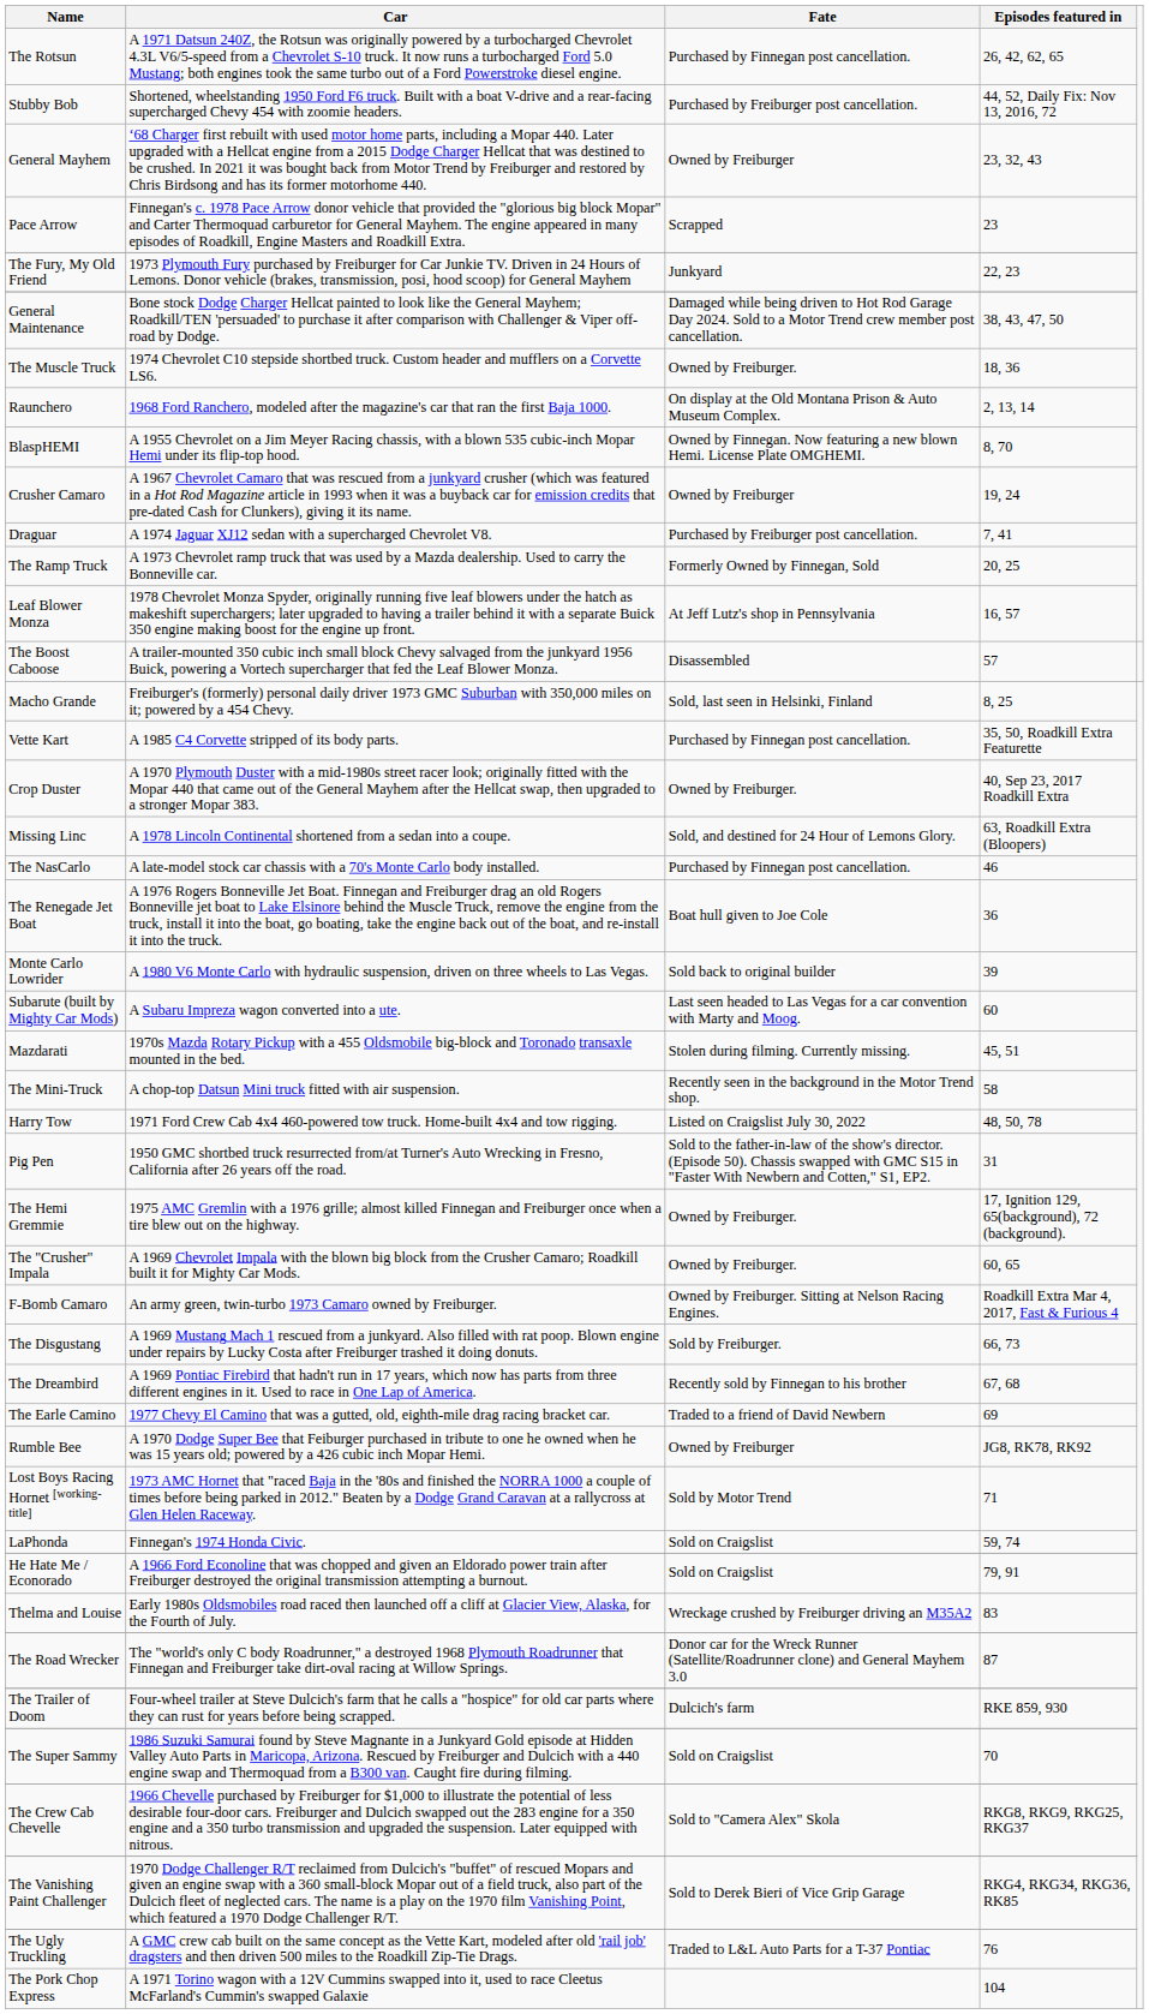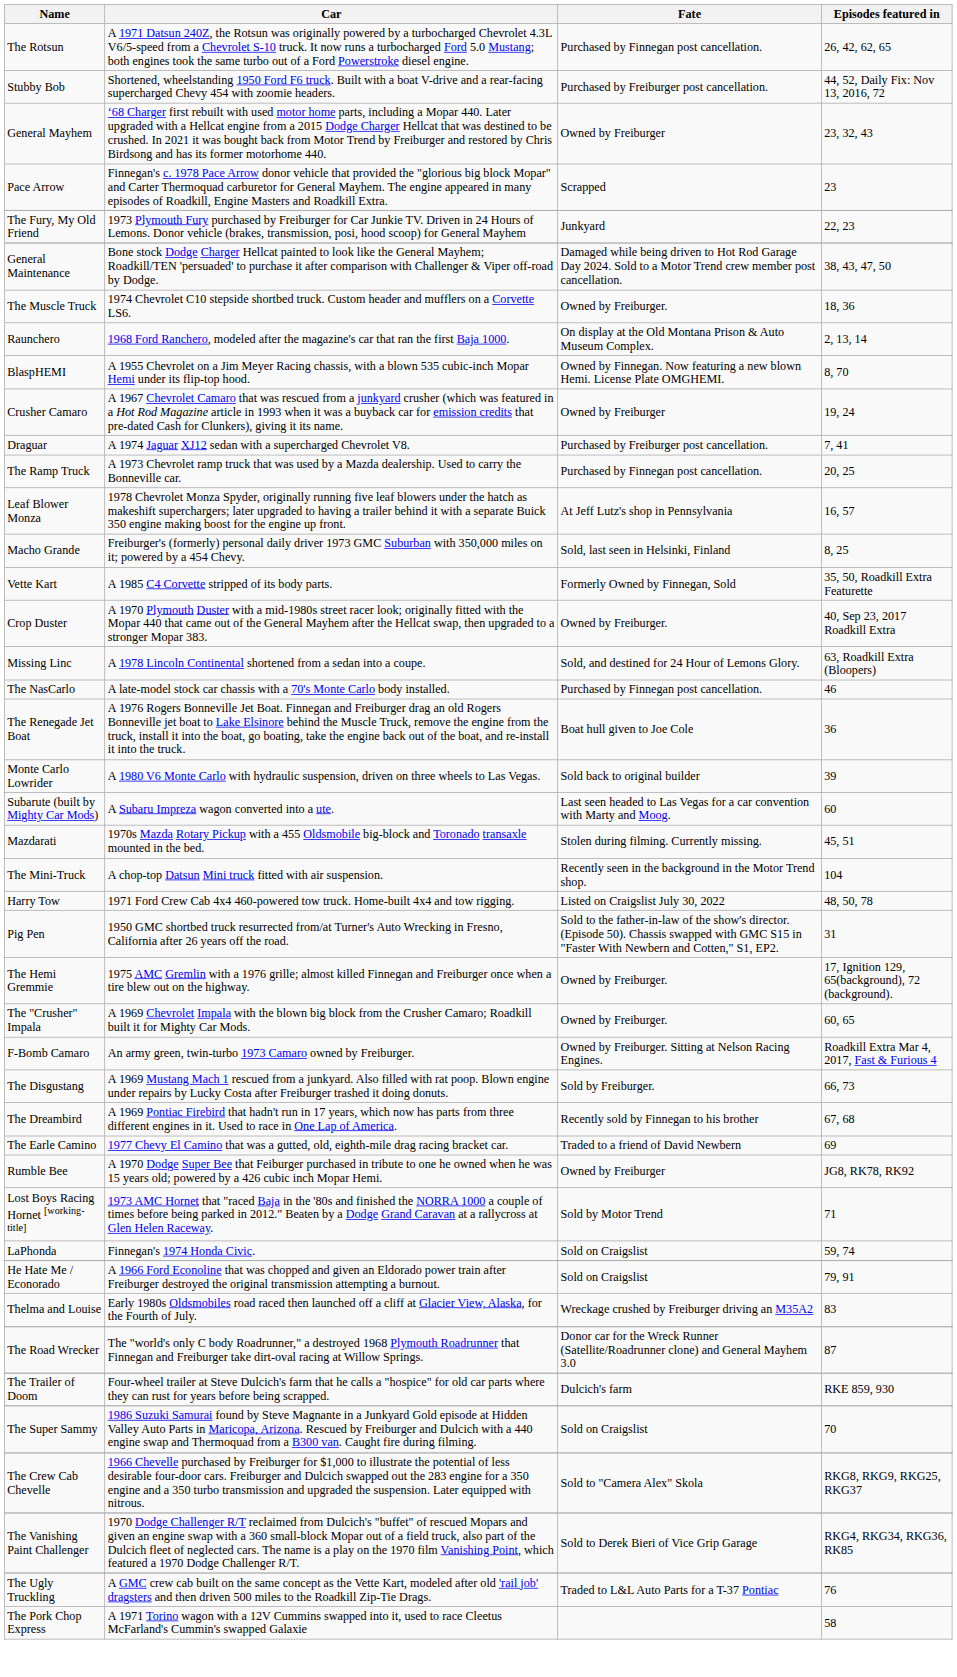 <table class="wikitable sortable mw-collapsible">
 <tr>
 <th>Name</th>
 <th>Car</th>
 <th>Fate</th>
 <th>Episodes featured in</th>
 </tr>
 <tr>
 <td>The Rotsun</td>
 <td>A <a href='#'>1971 Datsun 240Z</a>, the Rotsun was originally powered by a turbocharged Chevrolet 4.3L V6/5-speed from a <a href='#'>Chevrolet S-10</a> truck. It now runs a turbocharged <a href='#'>Ford</a> 5.0 <a href='#'>Mustang</a>; both engines took the same turbo out of a Ford <a href='#'>Powerstroke</a> diesel engine.</td>
 <td>Purchased by Finnegan post cancellation.</td>
 <td>26, 42, 62, 65</td>
 </tr>
 <tr>
 <td>Stubby Bob</td>
 <td>Shortened, wheelstanding <a href='#'>1950 Ford F6 truck</a>. Built with a boat V-drive and a rear-facing supercharged Chevy 454 with zoomie headers.</td>
 <td>Purchased by Freiburger post cancellation. </td>
 <td>44, 52, Daily Fix: Nov 13, 2016, 72</td>
 </tr>
 <tr>
 <td>General Mayhem</td>
 <td><a href='#'>‘68 Charger</a> first rebuilt with used <a href='#'>motor home</a> parts, including a Mopar 440. Later upgraded with a Hellcat engine from a 2015 <a href='#'>Dodge Charger</a> Hellcat that was destined to be crushed. In 2021 it was bought back from Motor Trend by Freiburger and restored by Chris Birdsong and has its former motorhome 440.</td>
 <td>Owned by Freiburger</td>
 <td>23, 32, 43</td>
 </tr>
 <tr>
 <td>Pace Arrow</td>
 <td>Finnegan's <a href='#'>c. 1978 Pace Arrow</a> donor vehicle that provided the "glorious big block Mopar" and Carter Thermoquad carburetor for General Mayhem. The engine appeared in many episodes of Roadkill, Engine Masters and Roadkill Extra.</td>
 <td>Scrapped</td>
 <td>23</td>
 </tr>
 <tr>
 </tr>
 <tr>
 <td>The Fury, My Old Friend</td>
 <td>1973 <a href='#'>Plymouth Fury</a> purchased by Freiburger for Car Junkie TV. Driven in 24 Hours of Lemons. Donor vehicle (brakes, transmission, posi, hood scoop) for General Mayhem</td>
 <td>Junkyard</td>
 <td>22, 23</td>
 </tr>
 <tr>
 </tr>
 <tr>
 <td>General Maintenance</td>
 <td>Bone stock <a href='#'>Dodge</a> <a href='#'>Charger</a> Hellcat painted to look like the General Mayhem; Roadkill/TEN 'persuaded' to purchase it after comparison with Challenger & Viper off-road by Dodge.</td>
 <td>Damaged while being driven to Hot Rod Garage Day 2024.  Sold to a Motor Trend crew member post cancellation.</td>
 <td>38, 43, 47, 50</td>
 </tr>
 <tr>
 <td>The Muscle Truck</td>
 <td>1974 Chevrolet C10 stepside shortbed truck. Custom header and mufflers on a <a href='#'>Corvette</a> LS6.</td>
 <td>Owned by Freiburger.</td>
 <td>18, 36</td>
 </tr>
 <tr>
 <td>Raunchero</td>
 <td><a href='#'>1968 Ford Ranchero</a>, modeled after the magazine's car that ran the first <a href='#'>Baja 1000</a>.</td>
 <td>On display at the Old Montana Prison & Auto Museum Complex.</td>
 <td>2, 13, 14</td>
 </tr>
 <tr>
 <td>BlaspHEMI</td>
 <td>A 1955 Chevrolet on a Jim Meyer Racing chassis, with a blown 535 cubic-inch Mopar <a href='#'>Hemi</a> under its flip-top hood.</td>
 <td>Owned by Finnegan. Now featuring a new blown Hemi. License Plate OMGHEMI.</td>
 <td>8, 70</td>
 </tr>
 <tr>
 <td>Crusher Camaro</td>
 <td>A 1967 <a href='#'>Chevrolet Camaro</a> that was rescued from a <a href='#'>junkyard</a> crusher (which was featured in a <em>Hot Rod Magazine</em> article in 1993 when it was a buyback car for <a href='#'>emission credits</a> that pre-dated Cash for Clunkers), giving it its name.</td>
 <td>Owned by Freiburger</td>
 <td>19, 24</td>
 </tr>
 <tr>
 <td>Draguar</td>
 <td>A 1974 <a href='#'>Jaguar</a> <a href='#'>XJ12</a> sedan with a supercharged Chevrolet V8.</td>
 <td>Purchased by Freiburger post cancellation. </td>
 <td>7, 41</td>
 </tr>
 <tr>
 <td>The Ramp Truck</td>
 <td>A 1973 Chevrolet ramp truck that was used by a Mazda dealership. Used to carry the Bonneville car.</td>
-<td>Formerly Owned by Finnegan, Sold </td>
+<td>Purchased by Finnegan post cancellation.</td>
 <td>20, 25</td>
 </tr>
 <tr>
 <td>Leaf Blower Monza</td>
 <td>1978 Chevrolet Monza Spyder, originally running five leaf blowers under the hatch as makeshift superchargers; later upgraded to having a trailer behind it with a separate Buick 350 engine making boost for the engine up front.</td>
 <td>At Jeff Lutz's shop in Pennsylvania</td>
 <td>16, 57</td>
-</tr>
-<tr>
-<td>The Boost Caboose</td>
-<td>A trailer-mounted 350 cubic inch small block Chevy salvaged from the junkyard 1956 Buick, powering a Vortech supercharger that fed the Leaf Blower Monza.</td>
-<td>Disassembled</td>
-<td>57</td>
-<td></td>
 </tr>
 <tr>
 <td>Macho Grande</td>
 <td>Freiburger's (formerly) personal daily driver 1973 GMC <a href='#'>Suburban</a> with 350,000 miles on it; powered by a 454 Chevy.</td>
 <td>Sold, last seen in Helsinki, Finland</td>
 <td>8, 25</td>
 </tr>
 <tr>
 <td>Vette Kart</td>
 <td>A 1985 <a href='#'>C4 Corvette</a> stripped of its body parts.</td>
-<td>Purchased by Finnegan post cancellation.</td>
+<td>Formerly Owned by Finnegan, Sold </td>
 <td>35, 50, Roadkill Extra Featurette</td>
 </tr>
 <tr>
 <td>Crop Duster</td>
 <td>A 1970 <a href='#'>Plymouth</a> <a href='#'>Duster</a> with a mid-1980s street racer look; originally fitted with the Mopar 440 that came out of the General Mayhem after the Hellcat swap, then upgraded to a stronger Mopar 383.</td>
 <td>Owned by Freiburger.</td>
 <td>40, Sep 23, 2017 Roadkill Extra</td>
 </tr>
 <tr>
 <td>Missing Linc</td>
 <td>A <a href='#'>1978 Lincoln Continental</a> shortened from a sedan into a coupe.</td>
 <td>Sold, and destined for 24 Hour of Lemons Glory.</td>
 <td>63, Roadkill Extra (Bloopers)</td>
 </tr>
 <tr>
 <td>The NasCarlo</td>
 <td>A late-model stock car chassis with a <a href='#'>70's Monte Carlo</a> body installed.</td>
 <td>Purchased by Finnegan post cancellation.</td>
 <td>46</td>
 </tr>
 <tr>
 <td>The Renegade Jet Boat</td>
 <td>A 1976 Rogers Bonneville Jet Boat. Finnegan and Freiburger drag an old Rogers Bonneville jet boat to <a href='#'>Lake Elsinore</a> behind the Muscle Truck, remove the engine from the truck, install it into the boat, go boating, take the engine back out of the boat, and re-install it into the truck.</td>
 <td>Boat hull given to Joe Cole</td>
 <td>36</td>
 </tr>
 <tr>
 <td>Monte Carlo Lowrider</td>
 <td>A <a href='#'>1980 V6 Monte Carlo</a> with hydraulic suspension, driven on three wheels to Las Vegas.</td>
 <td>Sold back to original builder</td>
 <td>39</td>
 </tr>
 <tr>
 <td>Subarute (built by <a href='#'>Mighty Car Mods</a>)</td>
 <td>A <a href='#'>Subaru Impreza</a> wagon converted into a <a href='#'>ute</a>.</td>
 <td>Last seen headed to Las Vegas for a car convention with Marty and <a href='#'>Moog</a>.</td>
 <td>60</td>
 </tr>
 <tr>
 <td>Mazdarati</td>
 <td>1970s <a href='#'>Mazda</a> <a href='#'>Rotary Pickup</a> with a 455 <a href='#'>Oldsmobile</a> big-block and <a href='#'>Toronado</a> <a href='#'>transaxle</a> mounted in the bed.</td>
 <td>Stolen during filming. Currently missing.</td>
 <td>45, 51</td>
 </tr>
 <tr>
 <td>The Mini-Truck</td>
 <td>A chop-top <a href='#'>Datsun</a> <a href='#'>Mini truck</a> fitted with air suspension.</td>
 <td>Recently seen in the background in the Motor Trend shop.</td>
-<td>58</td>
+<td>104</td>
 </tr>
 <tr>
 <td>Harry Tow</td>
 <td>1971 Ford Crew Cab 4x4 460-powered tow truck. Home-built 4x4 and tow rigging.</td>
 <td>Listed on Craigslist July 30, 2022</td>
 <td>48, 50, 78</td>
 </tr>
 <tr>
 <td>Pig Pen</td>
 <td>1950 GMC shortbed truck resurrected from/at Turner's Auto Wrecking in Fresno, California after 26 years off the road.</td>
 <td>Sold to the father-in-law of the show's director. (Episode 50). Chassis swapped with GMC S15 in "Faster With Newbern and Cotten," S1, EP2.</td>
 <td>31</td>
 </tr>
 <tr>
 <td>The Hemi Gremmie</td>
 <td>1975 <a href='#'>AMC</a> <a href='#'>Gremlin</a> with a 1976 grille; almost killed Finnegan and Freiburger once when a tire blew out on the highway.</td>
 <td>Owned by Freiburger.</td>
 <td>17, Ignition 129, 65(background), 72 (background).</td>
 </tr>
 <tr>
 <td>The "Crusher" Impala</td>
 <td>A 1969 <a href='#'>Chevrolet</a> <a href='#'>Impala</a> with the blown big block from the Crusher Camaro; Roadkill built it for Mighty Car Mods.</td>
 <td>Owned by Freiburger.</td>
 <td>60, 65</td>
 </tr>
 <tr>
 <td>F-Bomb Camaro</td>
 <td>An army green, twin-turbo <a href='#'>1973 Camaro</a> owned by Freiburger.</td>
 <td>Owned by Freiburger. Sitting at Nelson Racing Engines.</td>
 <td>Roadkill Extra Mar 4, 2017, <a href='#'>Fast & Furious 4</a></td>
 </tr>
 <tr>
 <td>The Disgustang</td>
 <td>A 1969 <a href='#'>Mustang Mach 1</a> rescued from a junkyard. Also filled with rat poop. Blown engine under repairs by Lucky Costa after Freiburger trashed it doing donuts.</td>
 <td>Sold by Freiburger.</td>
 <td>66, 73</td>
 </tr>
 <tr>
 <td>The Dreambird</td>
 <td>A 1969 <a href='#'>Pontiac Firebird</a> that hadn't run in 17 years, which now has parts from three different engines in it. Used to race in <a href='#'>One Lap of America</a>.</td>
 <td>Recently sold by Finnegan to his brother</td>
 <td>67, 68</td>
 </tr>
 <tr>
 <td>The Earle Camino</td>
 <td><a href='#'>1977 Chevy El Camino</a> that was a gutted, old, eighth-mile drag racing bracket car.</td>
 <td>Traded to a friend of David Newbern</td>
 <td>69</td>
 </tr>
 <tr>
 <td>Rumble Bee</td>
 <td>A 1970 <a href='#'>Dodge</a> <a href='#'>Super Bee</a> that Feiburger purchased in tribute to one he owned when he was 15 years old; powered by a 426 cubic inch Mopar Hemi.</td>
 <td>Owned by Freiburger</td>
 <td>JG8, RK78, RK92</td>
 </tr>
 <tr>
 <td>Lost Boys Racing Hornet <sup>[working-title]</sup></td>
 <td><a href='#'>1973 AMC Hornet</a> that "raced <a href='#'>Baja</a> in the '80s and finished the <a href='#'>NORRA 1000</a> a couple of times before being parked in 2012."  Beaten by a <a href='#'>Dodge</a> <a href='#'>Grand Caravan</a> at a rallycross at <a href='#'>Glen Helen Raceway</a>.</td>
 <td>Sold by Motor Trend</td>
 <td>71</td>
 </tr>
 <tr>
 <td>LaPhonda</td>
 <td>Finnegan's <a href='#'>1974 Honda Civic</a>.</td>
 <td>Sold on Craigslist</td>
 <td>59, 74</td>
 </tr>
 <tr>
 </tr>
 <tr>
 <td>He Hate Me / Econorado</td>
 <td>A <a href='#'>1966 Ford Econoline</a> that was chopped and given an Eldorado power train after Freiburger destroyed the original transmission attempting a burnout.</td>
 <td>Sold on Craigslist</td>
 <td>79, 91</td>
 </tr>
 <tr>
 <td>Thelma and Louise</td>
 <td>Early 1980s <a href='#'>Oldsmobiles</a> road raced then launched off a cliff at <a href='#'>Glacier View, Alaska</a>, for the Fourth of July.</td>
 <td>Wreckage crushed by Freiburger driving an <a href='#'>M35A2</a></td>
 <td>83</td>
 </tr>
 <tr>
 </tr>
 <tr>
 <td>The Road Wrecker</td>
 <td>The "world's only C body Roadrunner," a destroyed 1968 <a href='#'>Plymouth Roadrunner</a> that Finnegan and Freiburger take dirt-oval racing at Willow Springs.</td>
 <td>Donor car for the Wreck Runner (Satellite/Roadrunner clone) and General Mayhem 3.0</td>
 <td>87</td>
 </tr>
 <tr>
 </tr>
 <tr>
 <td>The Trailer of Doom</td>
 <td>Four-wheel trailer at Steve Dulcich's farm that he calls a "hospice" for old car parts where they can rust for years before being scrapped.</td>
 <td>Dulcich's farm</td>
 <td>RKE 859, 930</td>
 </tr>
 <tr>
 </tr>
 <tr>
 <td>The Super Sammy</td>
 <td><a href='#'>1986 Suzuki Samurai</a> found by Steve Magnante in a Junkyard Gold episode at Hidden Valley Auto Parts in <a href='#'>Maricopa, Arizona</a>. Rescued by Freiburger and Dulcich with a 440 engine swap and Thermoquad from a <a href='#'>B300 van</a>. Caught fire during filming.</td>
 <td>Sold on Craigslist</td>
 <td>70</td>
 </tr>
 <tr>
 </tr>
 <tr>
 <td>The Crew Cab Chevelle</td>
 <td><a href='#'>1966 Chevelle</a> purchased by Freiburger for $1,000 to illustrate the potential of less desirable four-door cars. Freiburger and Dulcich swapped out the 283 engine for a 350 engine and a 350 turbo transmission and upgraded the suspension. Later equipped with nitrous.</td>
 <td>Sold to "Camera Alex" Skola</td>
 <td>RKG8, RKG9, RKG25, RKG37</td>
 </tr>
 <tr>
 </tr>
 <tr>
 <td>The Vanishing Paint Challenger</td>
 <td>1970 <a href='#'> Dodge Challenger R/T</a> reclaimed from Dulcich's "buffet" of rescued Mopars and given an engine swap with a 360 small-block Mopar out of a field truck, also part of the Dulcich fleet of neglected cars. The name is a play on the 1970 film <a href='#'>Vanishing Point</a>, which featured a 1970 Dodge Challenger R/T.</td>
 <td>Sold to Derek Bieri of Vice Grip Garage</td>
 <td>RKG4, RKG34, RKG36, RK85</td>
 </tr>
 <tr>
 </tr>
 <tr>
 <td>The Ugly Truckling</td>
 <td>A <a href='#'>GMC</a> crew cab built on the same concept as the Vette Kart, modeled after old <a href='#'>'rail job' dragsters</a> and then driven 500 miles to the Roadkill Zip-Tie Drags.</td>
 <td>Traded to L&L Auto Parts for a T-37 <a href='#'>Pontiac</a></td>
 <td>76</td>
 </tr>
 <tr>
 <td>The Pork Chop Express</td>
 <td>A 1971 <a href='#'>Torino</a> wagon with a 12V Cummins swapped into it, used to race Cleetus McFarland's Cummin's swapped Galaxie</td>
 <td></td>
-<td>104</td>
+<td>58</td>
 </tr>
 </table>
